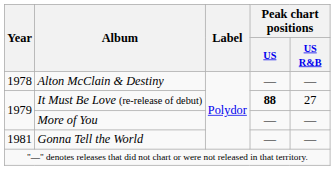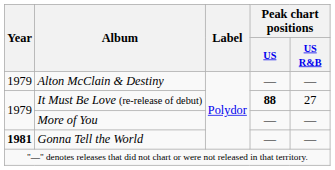 <table class="wikitable">
 <tr>
 <th scope="col" rowspan="2">Year</th>
 <th scope="col" rowspan="2">Album</th>
 <th scope="col" rowspan="2">Label</th>
 <th scope="col" colspan="2">Peak chart positions</th>
 </tr>
 <tr>
 <th style="width:45px;"><small><a href='#'>US</a></small><br></th>
 <th style="width:45px;"><small><a href='#'>US R&B</a></small><br></th>
 </tr>
 <tr>
-<td>1978</td>
+<td>1979</td>
 <td><em>Alton McClain & Destiny</em></td>
 <td rowspan="4"><a href='#'>Polydor</a></td>
 <td align=center>—</td>
 <td align=center>—</td>
 </tr>
 <tr>
 <td rowspan="2">1979</td>
 <td><em>It Must Be Love</em> <small>(re-release of debut)</small></td>
 <td align=center><strong>88</strong></td>
 <td align=center>27</td>
 </tr>
 <tr>
 <td><em>More of You</em></td>
 <td align=center>—</td>
 <td align=center>—</td>
 </tr>
 <tr>
-<td>1981</td>
+<td><strong>1981</strong></td>
 <td><em>Gonna Tell the World</em></td>
 <td align=center>—</td>
 <td align=center>—</td>
 </tr>
 <tr>
 <td colspan="6" style="text-align:center; font-size:9pt;">"—" denotes releases that did not chart or were not released in that territory.</td>
 </tr>
 </table>
